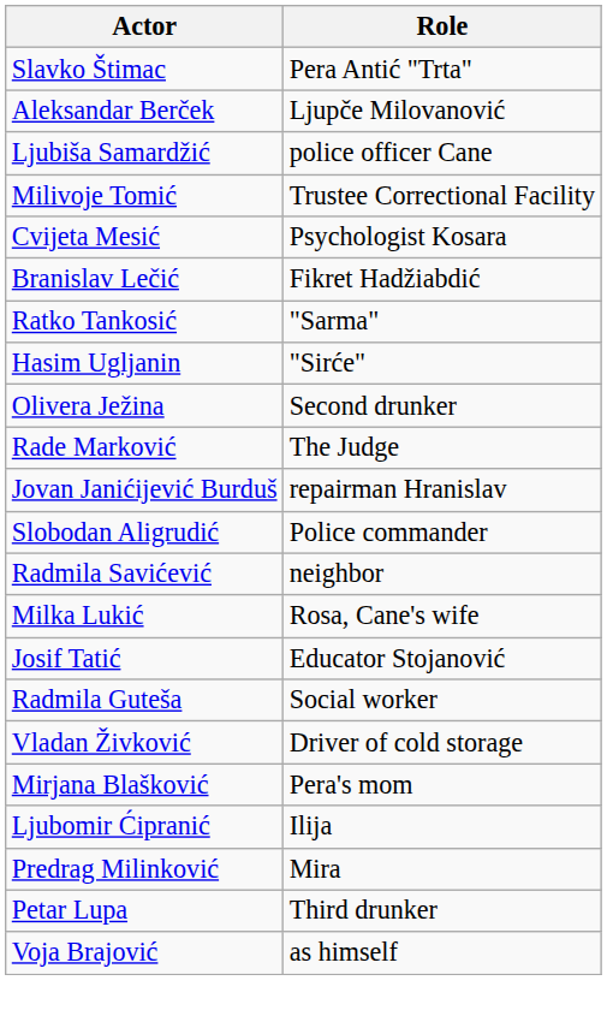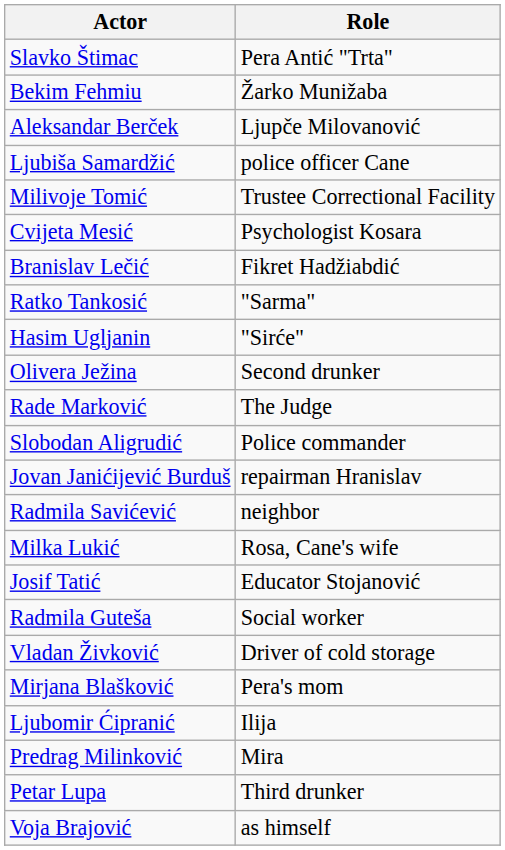 <table class="wikitable">
 <tr>
 <th>Actor</th>
 <th>Role</th>
 </tr>
 <tr>
 <td><a href='#'>Slavko Štimac</a></td>
 <td>Pera Antić "Trta"</td>
+</tr>
+<tr>
+<td><a href='#'>Bekim Fehmiu</a></td>
+<td>Žarko Munižaba</td>
 </tr>
 <tr>
 <td><a href='#'>Aleksandar Berček</a></td>
 <td>Ljupče Milovanović</td>
 </tr>
 <tr>
 <td><a href='#'>Ljubiša Samardžić</a></td>
 <td>police officer Cane</td>
 </tr>
 <tr>
 <td><a href='#'>Milivoje Tomić</a></td>
 <td>Trustee Correctional Facility</td>
 </tr>
 <tr>
 <td><a href='#'>Cvijeta Mesić</a></td>
 <td>Psychologist Kosara</td>
 </tr>
 <tr>
 <td><a href='#'>Branislav Lečić</a></td>
 <td>Fikret Hadžiabdić</td>
 </tr>
 <tr>
 <td><a href='#'>Ratko Tankosić</a></td>
 <td>"Sarma"</td>
 </tr>
 <tr>
 <td><a href='#'>Hasim Ugljanin</a></td>
 <td>"Sirće"</td>
 </tr>
 <tr>
 <td><a href='#'>Olivera Ježina</a></td>
 <td>Second drunker</td>
 </tr>
 <tr>
 <td><a href='#'>Rade Marković</a></td>
 <td>The Judge</td>
 </tr>
 <tr>
+<td><a href='#'>Slobodan Aligrudić</a></td>
+<td>Police commander</td>
+</tr>
+<tr>
 <td><a href='#'>Jovan Janićijević Burduš</a></td>
 <td>repairman Hranislav</td>
-</tr>
-<tr>
-<td><a href='#'>Slobodan Aligrudić</a></td>
-<td>Police commander</td>
 </tr>
 <tr>
 <td><a href='#'>Radmila Savićević</a></td>
 <td>neighbor</td>
 </tr>
 <tr>
 <td><a href='#'>Milka Lukić</a></td>
 <td>Rosa, Cane's wife</td>
 </tr>
 <tr>
 <td><a href='#'>Josif Tatić</a></td>
 <td>Educator Stojanović</td>
 </tr>
 <tr>
 <td><a href='#'>Radmila Guteša</a></td>
 <td>Social worker</td>
 </tr>
 <tr>
 <td><a href='#'>Vladan Živković</a></td>
 <td>Driver of cold storage</td>
 </tr>
 <tr>
 <td><a href='#'>Mirjana Blašković</a></td>
 <td>Pera's mom</td>
 </tr>
 <tr>
 <td><a href='#'>Ljubomir Ćipranić</a></td>
 <td>Ilija</td>
 </tr>
 <tr>
 <td><a href='#'>Predrag Milinković</a></td>
 <td>Mira</td>
 </tr>
 <tr>
 <td><a href='#'>Petar Lupa</a></td>
 <td>Third drunker</td>
 </tr>
 <tr>
 <td><a href='#'>Voja Brajović</a></td>
 <td>as himself</td>
 </tr>
 </table>
